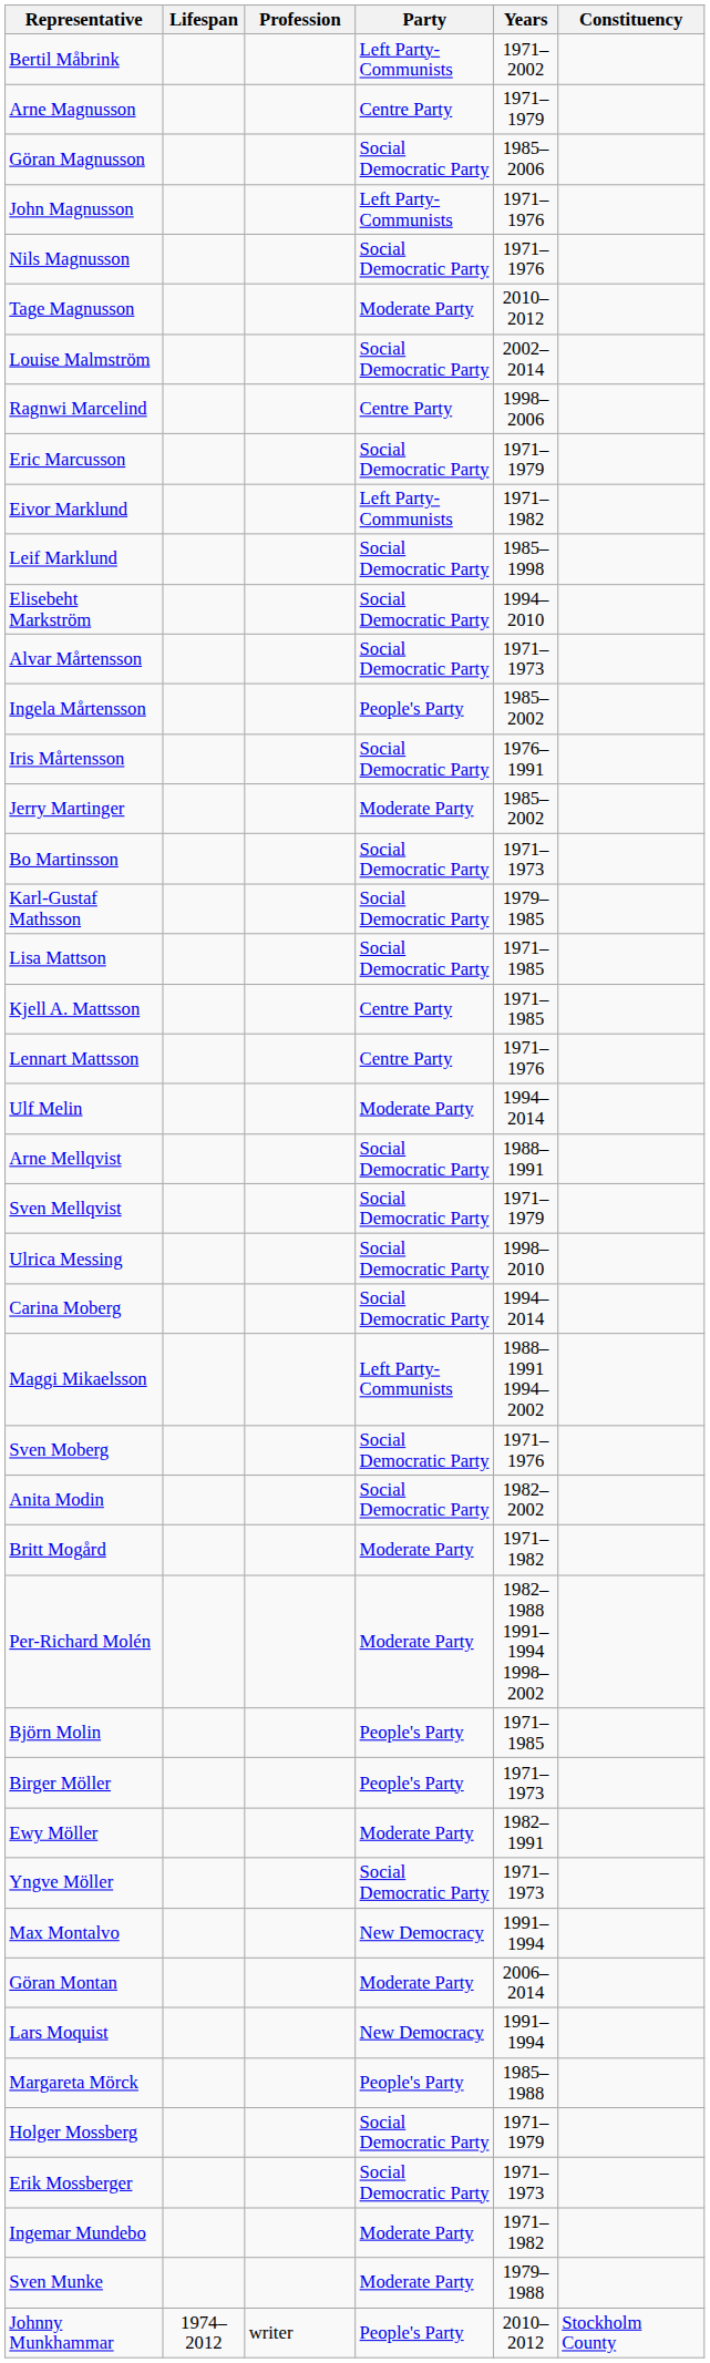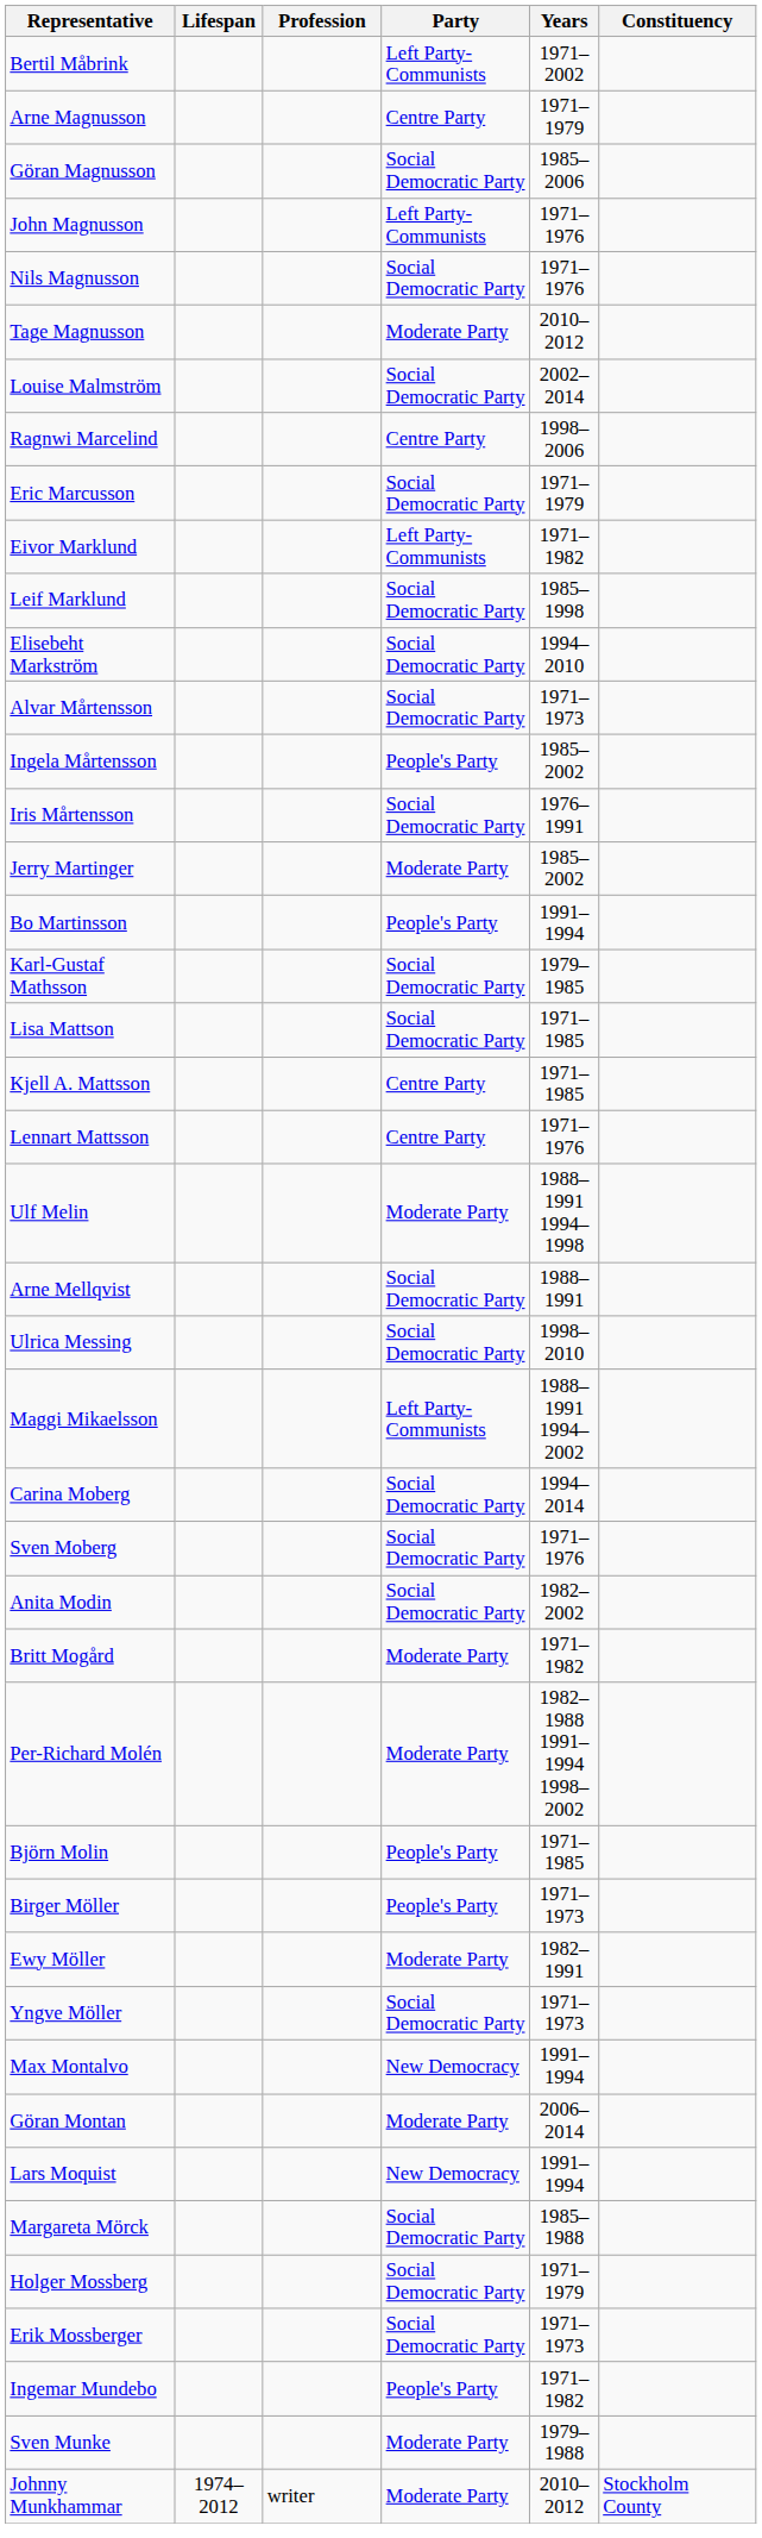 <table class="wikitable">
 <tr>
 <th style="width:15em">Representative</th>
 <th style="width:5em">Lifespan</th>
 <th style="width:10em">Profession</th>
 <th style="width:15em">Party</th>
 <th style="width:5em">Years</th>
 <th style="width:15em">Constituency</th>
 </tr>
 <tr>
 <td><a href='#'>Bertil Måbrink</a></td>
 <td align=center></td>
 <td></td>
 <td> <a href='#'>Left Party-Communists</a></td>
 <td align=center>1971–2002</td>
 <td></td>
 </tr>
 <tr>
 <td><a href='#'>Arne Magnusson</a></td>
 <td align=center></td>
 <td></td>
 <td> <a href='#'>Centre Party</a></td>
 <td align=center>1971–1979</td>
 <td></td>
 </tr>
 <tr>
 <td><a href='#'>Göran Magnusson</a></td>
 <td align=center></td>
 <td></td>
 <td> <a href='#'>Social Democratic Party</a></td>
 <td align=center>1985–2006</td>
 <td></td>
 </tr>
 <tr>
 <td><a href='#'>John Magnusson</a></td>
 <td align=center></td>
 <td></td>
 <td> <a href='#'>Left Party-Communists</a></td>
 <td align=center>1971–1976</td>
 <td></td>
 </tr>
 <tr>
 <td><a href='#'>Nils Magnusson</a></td>
 <td align=center></td>
 <td></td>
 <td> <a href='#'>Social Democratic Party</a></td>
 <td align=center>1971–1976</td>
 <td></td>
 </tr>
 <tr>
 <td><a href='#'>Tage Magnusson</a></td>
 <td align=center></td>
 <td></td>
 <td> <a href='#'>Moderate Party</a></td>
 <td align=center>2010–2012</td>
 <td></td>
 </tr>
 <tr>
 <td><a href='#'>Louise Malmström</a></td>
 <td align=center></td>
 <td></td>
 <td> <a href='#'>Social Democratic Party</a></td>
 <td align=center>2002–2014</td>
 <td></td>
 </tr>
 <tr>
 <td><a href='#'>Ragnwi Marcelind</a></td>
 <td align=center></td>
 <td></td>
 <td> <a href='#'>Centre Party</a></td>
 <td align=center>1998–2006</td>
 <td></td>
 </tr>
 <tr>
 <td><a href='#'>Eric Marcusson</a></td>
 <td align=center></td>
 <td></td>
 <td> <a href='#'>Social Democratic Party</a></td>
 <td align=center>1971–1979</td>
 <td></td>
 </tr>
 <tr>
 <td><a href='#'>Eivor Marklund</a></td>
 <td align=center></td>
 <td></td>
 <td> <a href='#'>Left Party-Communists</a></td>
 <td align=center>1971–1982</td>
 <td></td>
 </tr>
 <tr>
 <td><a href='#'>Leif Marklund</a></td>
 <td align=center></td>
 <td></td>
 <td> <a href='#'>Social Democratic Party</a></td>
 <td align=center>1985–1998</td>
 <td></td>
 </tr>
 <tr>
 <td><a href='#'>Elisebeht Markström</a></td>
 <td align=center></td>
 <td></td>
 <td> <a href='#'>Social Democratic Party</a></td>
 <td align=center>1994–2010</td>
 <td></td>
 </tr>
 <tr>
 <td><a href='#'>Alvar Mårtensson</a></td>
 <td align=center></td>
 <td></td>
 <td> <a href='#'>Social Democratic Party</a></td>
 <td align=center>1971–1973</td>
 <td></td>
 </tr>
 <tr>
 <td><a href='#'>Ingela Mårtensson</a></td>
 <td align=center></td>
 <td></td>
 <td> <a href='#'>People's Party</a></td>
 <td align=center>1985–2002</td>
 <td></td>
 </tr>
 <tr>
 <td><a href='#'>Iris Mårtensson</a></td>
 <td align=center></td>
 <td></td>
 <td> <a href='#'>Social Democratic Party</a></td>
 <td align=center>1976–1991</td>
 <td></td>
 </tr>
 <tr>
 <td><a href='#'>Jerry Martinger</a></td>
 <td align=center></td>
 <td></td>
 <td> <a href='#'>Moderate Party</a></td>
 <td align=center>1985–2002</td>
 <td></td>
 </tr>
 <tr>
 <td><a href='#'>Bo Martinsson</a></td>
 <td align=center></td>
 <td></td>
-<td> <a href='#'>Social Democratic Party</a></td>
-<td align=center>1971–1973</td>
+<td> <a href='#'>People's Party</a></td>
+<td align=center>1991–1994</td>
 <td></td>
 </tr>
 <tr>
 <td><a href='#'>Karl-Gustaf Mathsson</a></td>
 <td align=center></td>
 <td></td>
 <td> <a href='#'>Social Democratic Party</a></td>
 <td align=center>1979–1985</td>
 <td></td>
 </tr>
 <tr>
 <td><a href='#'>Lisa Mattson</a></td>
 <td align=center></td>
 <td></td>
 <td> <a href='#'>Social Democratic Party</a></td>
 <td align=center>1971–1985</td>
 <td></td>
 </tr>
 <tr>
 <td><a href='#'>Kjell A. Mattsson</a></td>
 <td align=center></td>
 <td></td>
 <td> <a href='#'>Centre Party</a></td>
 <td align=center>1971–1985</td>
 <td></td>
 </tr>
 <tr>
 <td><a href='#'>Lennart Mattsson</a></td>
 <td align=center></td>
 <td></td>
 <td> <a href='#'>Centre Party</a></td>
 <td align=center>1971–1976</td>
 <td></td>
 </tr>
 <tr>
 <td><a href='#'>Ulf Melin</a></td>
 <td align=center></td>
 <td></td>
 <td> <a href='#'>Moderate Party</a></td>
-<td align=center>1994–2014</td>
+<td align=center>1988–1991<br>1994–1998</td>
 <td></td>
 </tr>
 <tr>
 <td><a href='#'>Arne Mellqvist</a></td>
 <td align=center></td>
 <td></td>
 <td> <a href='#'>Social Democratic Party</a></td>
 <td align=center>1988–1991</td>
 <td></td>
 </tr>
 <tr>
-<td><a href='#'>Sven Mellqvist</a></td>
-<td align=center></td>
-<td></td>
-<td> <a href='#'>Social Democratic Party</a></td>
-<td align=center>1971–1979</td>
-<td></td>
-</tr>
-<tr>
 <td><a href='#'>Ulrica Messing</a></td>
 <td align=center></td>
 <td></td>
 <td> <a href='#'>Social Democratic Party</a></td>
 <td align=center>1998–2010</td>
 <td></td>
 </tr>
 <tr>
+<td><a href='#'>Maggi Mikaelsson</a></td>
+<td align=center></td>
+<td></td>
+<td> <a href='#'>Left Party-Communists</a></td>
+<td align=center>1988–1991<br>1994–2002</td>
+<td></td>
+</tr>
+<tr>
 <td><a href='#'>Carina Moberg</a></td>
 <td align=center></td>
 <td></td>
 <td> <a href='#'>Social Democratic Party</a></td>
 <td align=center>1994–2014</td>
-<td></td>
-</tr>
-<tr>
-<td><a href='#'>Maggi Mikaelsson</a></td>
-<td align=center></td>
-<td></td>
-<td> <a href='#'>Left Party-Communists</a></td>
-<td align=center>1988–1991<br>1994–2002</td>
 <td></td>
 </tr>
 <tr>
 <td><a href='#'>Sven Moberg</a></td>
 <td align=center></td>
 <td></td>
 <td> <a href='#'>Social Democratic Party</a></td>
 <td align=center>1971–1976</td>
 <td></td>
 </tr>
 <tr>
 <td><a href='#'>Anita Modin</a></td>
 <td align=center></td>
 <td></td>
 <td> <a href='#'>Social Democratic Party</a></td>
 <td align=center>1982–2002</td>
 <td></td>
 </tr>
 <tr>
 <td><a href='#'>Britt Mogård</a></td>
 <td align=center></td>
 <td></td>
 <td> <a href='#'>Moderate Party</a></td>
 <td align=center>1971–1982</td>
 <td></td>
 </tr>
 <tr>
 <td><a href='#'>Per-Richard Molén</a></td>
 <td align=center></td>
 <td></td>
 <td> <a href='#'>Moderate Party</a></td>
 <td align=center>1982–1988<br>1991–1994<br>1998–2002</td>
 <td></td>
 </tr>
 <tr>
 <td><a href='#'>Björn Molin</a></td>
 <td align=center></td>
 <td></td>
 <td> <a href='#'>People's Party</a></td>
 <td align=center>1971–1985</td>
 <td></td>
 </tr>
 <tr>
 <td><a href='#'>Birger Möller</a></td>
 <td align=center></td>
 <td></td>
 <td> <a href='#'>People's Party</a></td>
 <td align=center>1971–1973</td>
 <td></td>
 </tr>
 <tr>
 <td><a href='#'>Ewy Möller</a></td>
 <td align=center></td>
 <td></td>
 <td> <a href='#'>Moderate Party</a></td>
 <td align=center>1982–1991</td>
 <td></td>
 </tr>
 <tr>
 <td><a href='#'>Yngve Möller</a></td>
 <td align=center></td>
 <td></td>
 <td> <a href='#'>Social Democratic Party</a></td>
 <td align=center>1971–1973</td>
 <td></td>
 </tr>
 <tr>
 <td><a href='#'>Max Montalvo</a></td>
 <td align=center></td>
 <td></td>
 <td> <a href='#'>New Democracy</a></td>
 <td align=center>1991–1994</td>
 <td></td>
 </tr>
 <tr>
 <td><a href='#'>Göran Montan</a></td>
 <td align=center></td>
 <td></td>
 <td> <a href='#'>Moderate Party</a></td>
 <td align=center>2006–2014</td>
 <td></td>
 </tr>
 <tr>
 <td><a href='#'>Lars Moquist</a></td>
 <td align=center></td>
 <td></td>
 <td> <a href='#'>New Democracy</a></td>
 <td align=center>1991–1994</td>
 <td></td>
 </tr>
 <tr>
 <td><a href='#'>Margareta Mörck</a></td>
 <td align=center></td>
 <td></td>
-<td> <a href='#'>People's Party</a></td>
+<td> <a href='#'>Social Democratic Party</a></td>
 <td align=center>1985–1988</td>
 <td></td>
 </tr>
 <tr>
 <td><a href='#'>Holger Mossberg</a></td>
 <td align=center></td>
 <td></td>
 <td> <a href='#'>Social Democratic Party</a></td>
 <td align=center>1971–1979</td>
 <td></td>
 </tr>
 <tr>
 <td><a href='#'>Erik Mossberger</a></td>
 <td align=center></td>
 <td></td>
 <td> <a href='#'>Social Democratic Party</a></td>
 <td align=center>1971–1973</td>
 <td></td>
 </tr>
 <tr>
 <td><a href='#'>Ingemar Mundebo</a></td>
 <td align=center></td>
 <td></td>
-<td> <a href='#'>Moderate Party</a></td>
+<td> <a href='#'>People's Party</a></td>
 <td align=center>1971–1982</td>
 <td></td>
 </tr>
 <tr>
 <td><a href='#'>Sven Munke</a></td>
 <td align=center></td>
 <td></td>
 <td> <a href='#'>Moderate Party</a></td>
 <td align=center>1979–1988</td>
 <td></td>
 </tr>
 <tr>
 <td><a href='#'>Johnny Munkhammar</a></td>
 <td align=center>1974–2012</td>
 <td>writer</td>
-<td> <a href='#'>People's Party</a></td>
+<td> <a href='#'>Moderate Party</a></td>
 <td align=center>2010–2012</td>
 <td><a href='#'>Stockholm County</a></td>
 </tr>
 </table>
